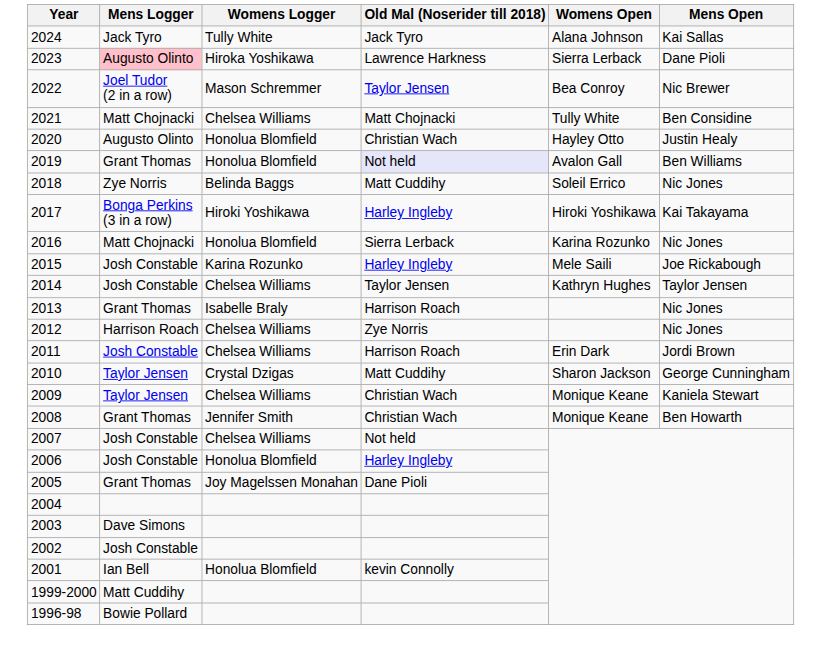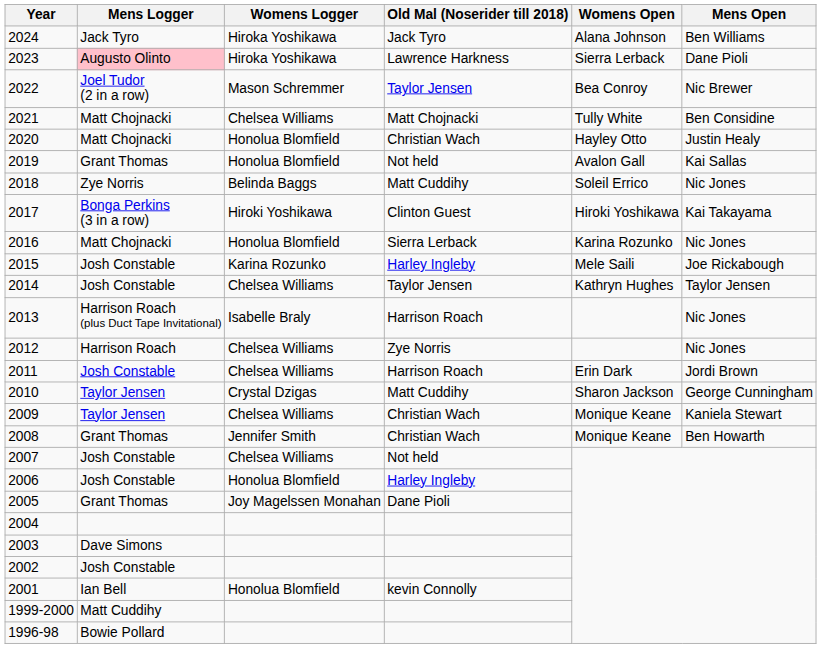 <table class="wikitable" style="margin:1em auto;">
 <tr>
 <th>Year</th>
 <th>Mens Logger</th>
 <th>Womens Logger</th>
 <th>Old Mal (Noserider till 2018)</th>
 <th>Womens Open</th>
 <th>Mens Open</th>
 </tr>
 <tr>
 <td>2024</td>
 <td>Jack Tyro</td>
-<td>Tully White</td>
+<td>Hiroka Yoshikawa</td>
 <td>Jack Tyro</td>
 <td>Alana Johnson</td>
-<td>Kai Sallas</td>
+<td>Ben Williams</td>
 </tr>
 <tr>
 <td>2023</td>
 <td style="background: pink;">Augusto Olinto</td>
 <td>Hiroka Yoshikawa</td>
 <td>Lawrence Harkness</td>
 <td>Sierra Lerback</td>
 <td>Dane Pioli</td>
 </tr>
 <tr>
 <td>2022</td>
 <td><a href='#'>Joel Tudor</a><br>(2 in a row)</td>
 <td>Mason Schremmer</td>
 <td><a href='#'>Taylor Jensen</a></td>
 <td>Bea Conroy</td>
 <td>Nic Brewer</td>
 </tr>
 <tr>
 <td>2021</td>
 <td>Matt Chojnacki</td>
 <td>Chelsea Williams</td>
 <td>Matt Chojnacki</td>
 <td>Tully White</td>
 <td>Ben Considine</td>
 </tr>
 <tr>
 <td>2020</td>
-<td>Augusto Olinto</td>
+<td>Matt Chojnacki</td>
 <td>Honolua Blomfield</td>
 <td>Christian Wach</td>
 <td>Hayley Otto</td>
 <td>Justin Healy</td>
 </tr>
 <tr>
 <td>2019</td>
 <td>Grant Thomas</td>
 <td>Honolua Blomfield</td>
-<td style="background: lavender;">Not held</td>
+<td>Not held</td>
 <td>Avalon Gall</td>
-<td>Ben Williams</td>
+<td>Kai Sallas</td>
 </tr>
 <tr>
 <td>2018</td>
 <td>Zye Norris</td>
 <td>Belinda Baggs</td>
 <td>Matt Cuddihy</td>
 <td>Soleil Errico</td>
 <td>Nic Jones</td>
 </tr>
 <tr>
 <td>2017</td>
 <td><a href='#'>Bonga Perkins</a><br>(3 in a row)</td>
 <td>Hiroki Yoshikawa</td>
-<td><a href='#'>Harley Ingleby</a></td>
+<td>Clinton Guest</td>
 <td>Hiroki Yoshikawa</td>
 <td>Kai Takayama</td>
 </tr>
 <tr>
 <td>2016</td>
 <td>Matt Chojnacki</td>
 <td>Honolua Blomfield</td>
 <td>Sierra Lerback</td>
 <td>Karina Rozunko</td>
 <td>Nic Jones</td>
 </tr>
 <tr>
 <td>2015</td>
 <td>Josh Constable</td>
 <td>Karina Rozunko</td>
 <td><a href='#'>Harley Ingleby</a></td>
 <td>Mele Saili</td>
 <td>Joe Rickabough</td>
 </tr>
 <tr>
 <td>2014</td>
 <td>Josh Constable</td>
 <td>Chelsea Williams</td>
 <td>Taylor Jensen</td>
 <td>Kathryn Hughes</td>
 <td>Taylor Jensen</td>
 </tr>
 <tr>
 <td>2013</td>
-<td>Grant Thomas</td>
+<td>Harrison Roach<br><sup>(plus Duct Tape Invitational)</sup></td>
 <td>Isabelle Braly</td>
 <td>Harrison Roach</td>
 <td></td>
 <td>Nic Jones</td>
 </tr>
 <tr>
 <td>2012</td>
 <td>Harrison Roach</td>
 <td>Chelsea Williams</td>
 <td>Zye Norris</td>
 <td></td>
 <td>Nic Jones</td>
 </tr>
 <tr>
 <td>2011</td>
 <td><a href='#'>Josh Constable</a></td>
 <td>Chelsea Williams</td>
 <td>Harrison Roach</td>
 <td>Erin Dark</td>
 <td>Jordi Brown</td>
 </tr>
 <tr>
 <td>2010</td>
 <td><a href='#'>Taylor Jensen</a></td>
 <td>Crystal Dzigas</td>
 <td>Matt Cuddihy</td>
 <td>Sharon Jackson</td>
 <td>George Cunningham</td>
 </tr>
 <tr>
 <td>2009</td>
 <td><a href='#'>Taylor Jensen</a></td>
 <td>Chelsea Williams</td>
 <td>Christian Wach</td>
 <td>Monique Keane</td>
 <td>Kaniela Stewart</td>
 </tr>
 <tr>
 <td>2008</td>
 <td>Grant Thomas</td>
 <td>Jennifer Smith</td>
 <td>Christian Wach</td>
 <td>Monique Keane</td>
 <td>Ben Howarth</td>
 </tr>
 <tr>
 <td>2007</td>
 <td>Josh Constable</td>
 <td>Chelsea Williams</td>
 <td>Not held</td>
 </tr>
 <tr>
 <td>2006</td>
 <td>Josh Constable</td>
 <td>Honolua Blomfield</td>
 <td><a href='#'>Harley Ingleby</a></td>
 </tr>
 <tr>
 <td>2005</td>
 <td>Grant Thomas</td>
 <td>Joy Magelssen Monahan</td>
 <td>Dane Pioli</td>
 </tr>
 <tr>
 <td>2004</td>
 <td></td>
 <td></td>
 <td></td>
 </tr>
 <tr>
 <td>2003</td>
 <td>Dave Simons</td>
 <td></td>
 <td></td>
 </tr>
 <tr>
 <td>2002</td>
 <td>Josh Constable</td>
 <td></td>
 <td></td>
 </tr>
 <tr>
 <td>2001</td>
 <td>Ian Bell</td>
 <td>Honolua Blomfield</td>
 <td>kevin Connolly</td>
 </tr>
 <tr>
 <td>1999-2000</td>
 <td>Matt Cuddihy</td>
 <td></td>
 <td></td>
 </tr>
 <tr>
 <td>1996-98</td>
 <td>Bowie Pollard</td>
 <td></td>
 <td></td>
 </tr>
 </table>
